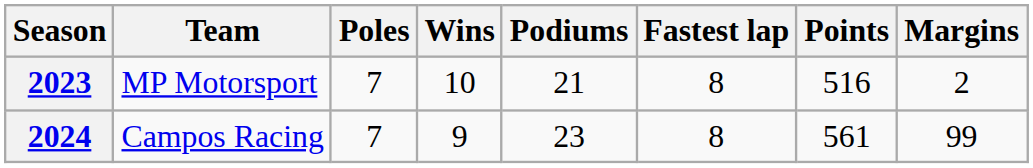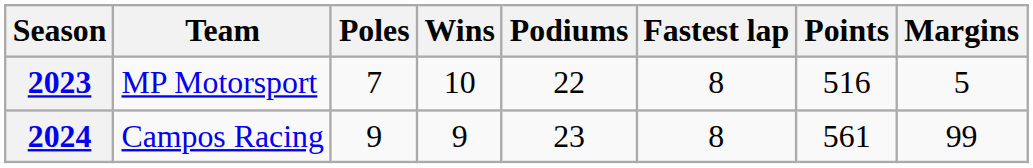 <table class="wikitable" style="font-size:85%; text-align:center;">
 <tr>
 <th>Season</th>
 <th>Team</th>
 <th>Poles</th>
 <th>Wins</th>
 <th>Podiums</th>
 <th>Fastest lap</th>
 <th>Points</th>
 <th>Margins</th>
 </tr>
 <tr>
 <th><a href='#'>2023</a></th>
 <td align=left> <a href='#'>MP Motorsport</a></td>
 <td>7</td>
 <td>10</td>
-<td>21</td>
+<td>22</td>
 <td>8</td>
 <td>516</td>
-<td>2</td>
+<td>5</td>
 </tr>
 <tr>
 <th><a href='#'>2024</a></th>
 <td align=left> <a href='#'>Campos Racing</a></td>
-<td>7</td>
+<td>9</td>
 <td>9</td>
 <td>23</td>
 <td>8</td>
 <td>561</td>
 <td>99</td>
 </tr>
 </table>
